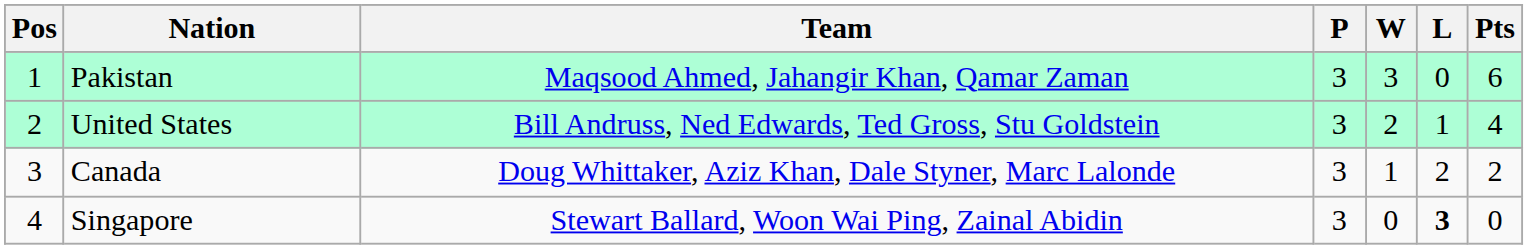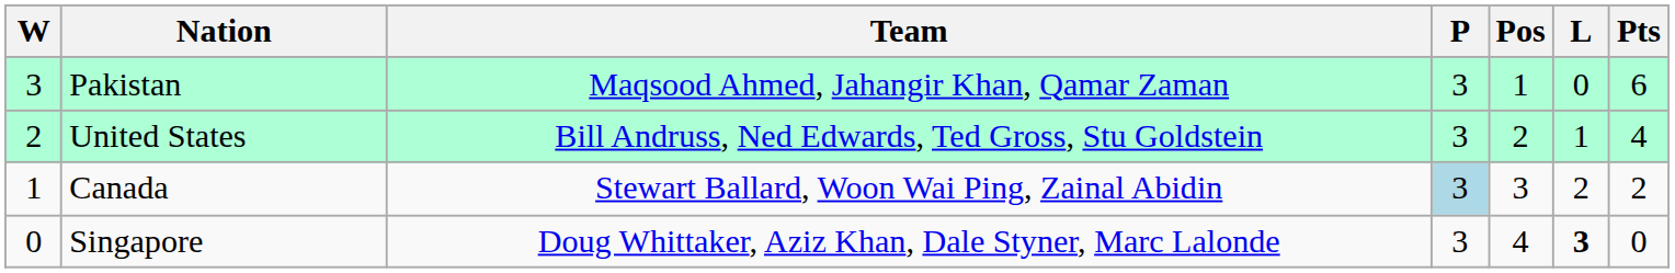 <table class="wikitable" style="font-size: 100%">
 <tr>
-<th width=20>Pos</th>
+<th width=20>W</th>
 <th width=150>Nation</th>
 <th width=500>Team</th>
 <th width=20>P</th>
-<th width=20>W</th>
+<th width=20>Pos</th>
 <th width=20>L</th>
 <th width=20>Pts</th>
 </tr>
 <tr align=center style="background: #ADFFD6;">
-<td>1</td>
+<td>3</td>
 <td align="left"> Pakistan</td>
 <td><a href='#'>Maqsood Ahmed</a>, <a href='#'>Jahangir Khan</a>, <a href='#'>Qamar Zaman</a></td>
 <td>3</td>
-<td>3</td>
+<td>1</td>
 <td>0</td>
 <td>6</td>
 </tr>
 <tr align=center style="background: #ADFFD6;">
 <td>2</td>
 <td align="left"> United States</td>
 <td><a href='#'>Bill Andruss</a>, <a href='#'>Ned Edwards</a>, <a href='#'>Ted Gross</a>, <a href='#'>Stu Goldstein</a></td>
 <td>3</td>
 <td>2</td>
 <td>1</td>
 <td>4</td>
 </tr>
 <tr align=center>
+<td>1</td>
+<td align="left"> Canada</td>
+<td><a href='#'>Stewart Ballard</a>, <a href='#'>Woon Wai Ping</a>, <a href='#'>Zainal Abidin</a></td>
+<td style="background: lightblue;">3</td>
 <td>3</td>
-<td align="left"> Canada</td>
-<td><a href='#'>Doug Whittaker</a>, <a href='#'>Aziz Khan</a>, <a href='#'>Dale Styner</a>, <a href='#'>Marc Lalonde</a></td>
-<td>3</td>
-<td>1</td>
 <td>2</td>
 <td>2</td>
 </tr>
 <tr align=center>
+<td>0</td>
+<td align="left"> Singapore</td>
+<td><a href='#'>Doug Whittaker</a>, <a href='#'>Aziz Khan</a>, <a href='#'>Dale Styner</a>, <a href='#'>Marc Lalonde</a></td>
+<td>3</td>
 <td>4</td>
-<td align="left"> Singapore</td>
-<td><a href='#'>Stewart Ballard</a>, <a href='#'>Woon Wai Ping</a>, <a href='#'>Zainal Abidin</a></td>
-<td>3</td>
-<td>0</td>
 <td><strong>3</strong></td>
 <td>0</td>
 </tr>
 </table>
